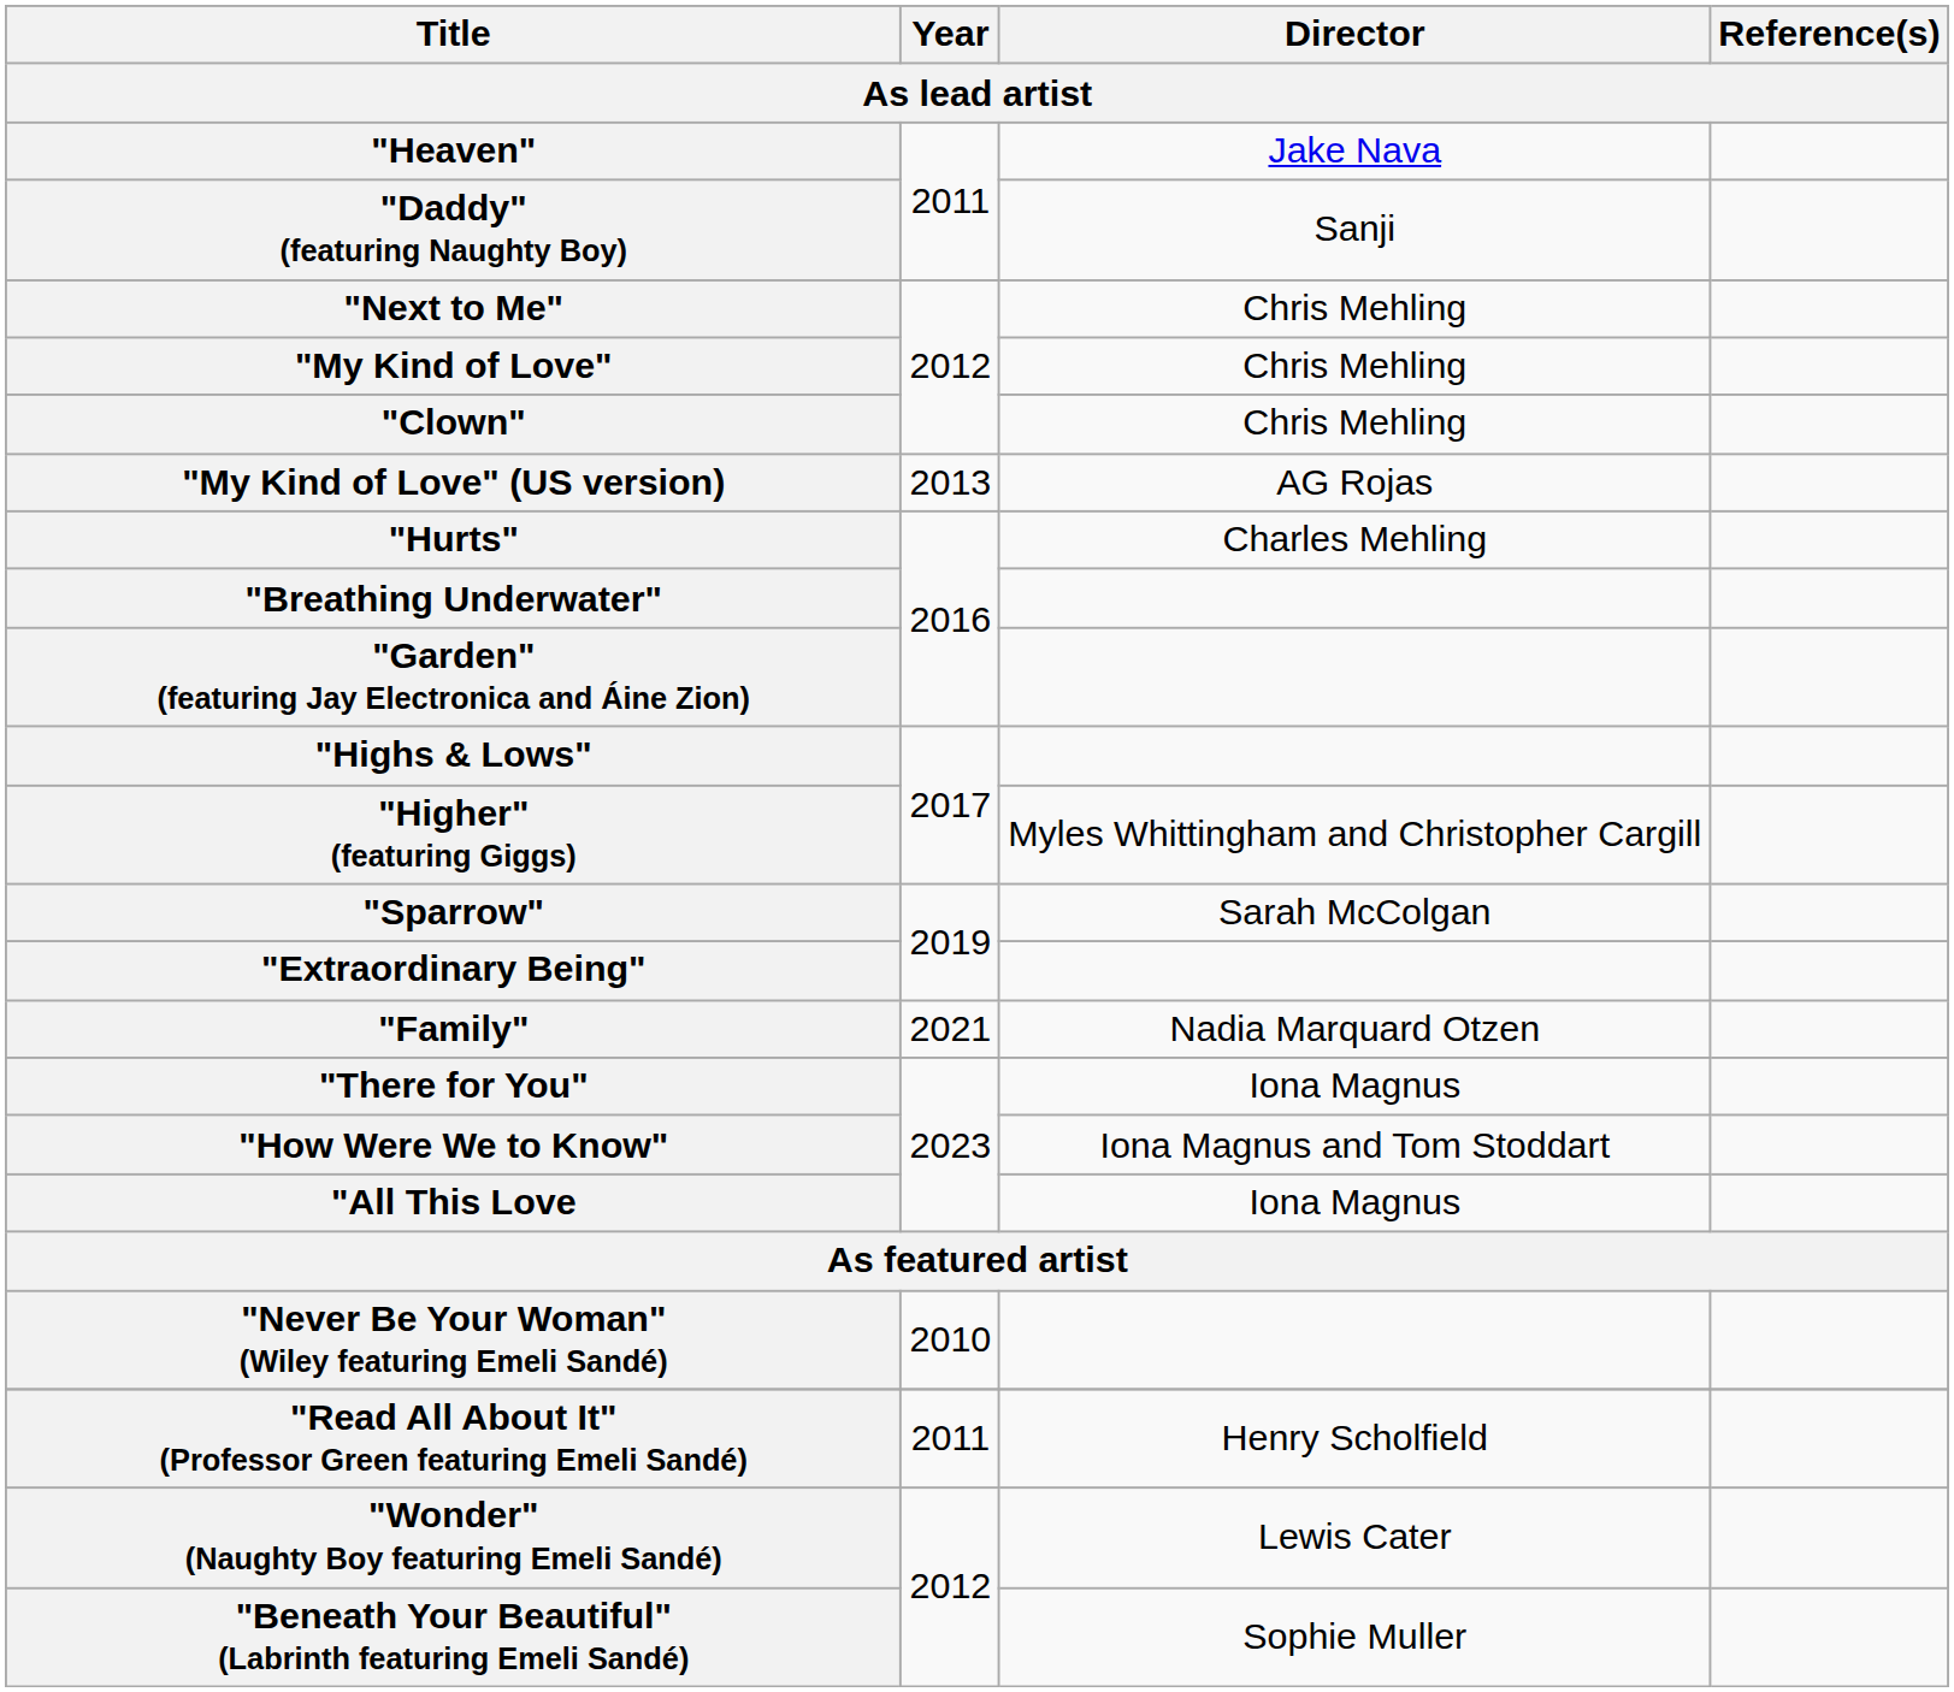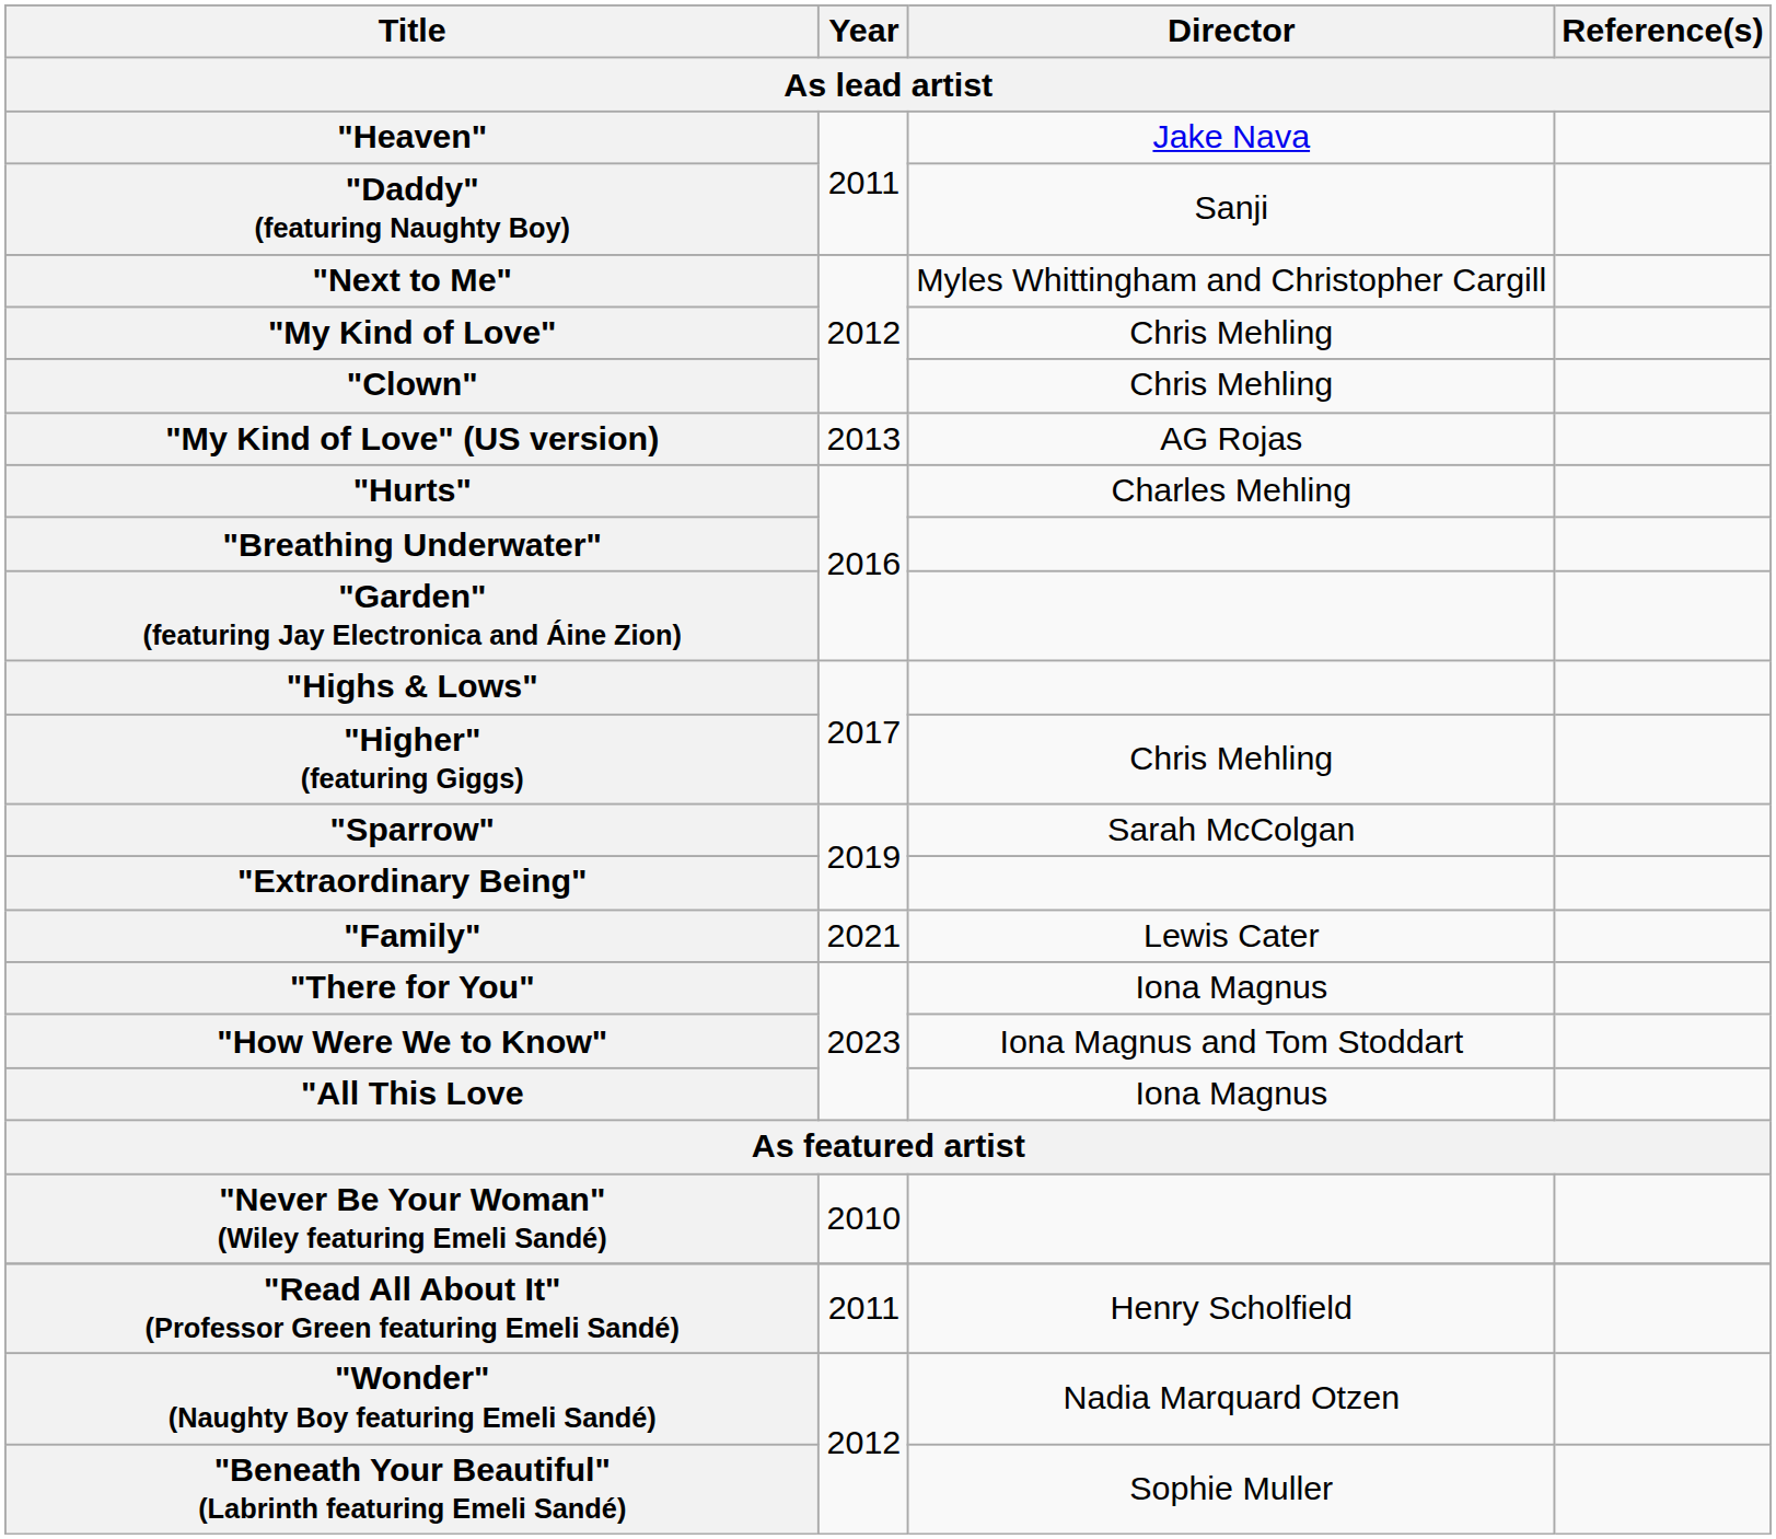 <table class="wikitable plainrowheaders" style="text-align:center;">
 <tr>
 <th scope="col" style="width:24em;">Title</th>
 <th scope="col" style="width:1em;">Year</th>
 <th scope="col">Director</th>
 <th scope="col">Reference(s)</th>
 </tr>
 <tr>
 <th scope="col" colspan="4">As lead artist</th>
 </tr>
 <tr>
 <th scope="row">"Heaven"</th>
 <td rowspan="2">2011</td>
 <td><a href='#'>Jake Nava</a></td>
 <td></td>
 </tr>
 <tr>
 <th scope="row">"Daddy"<br><small>(featuring Naughty Boy)</small></th>
 <td>Sanji</td>
 <td></td>
 </tr>
 <tr>
 <th scope="row">"Next to Me"</th>
 <td rowspan="3">2012</td>
-<td>Chris Mehling</td>
+<td>Myles Whittingham and Christopher Cargill</td>
 <td></td>
 </tr>
 <tr>
 <th scope="row">"My Kind of Love"</th>
 <td>Chris Mehling</td>
 <td></td>
 </tr>
 <tr>
 <th scope="row">"Clown"</th>
 <td>Chris Mehling</td>
 <td></td>
 </tr>
 <tr>
 <th scope="row">"My Kind of Love" (US version)</th>
 <td>2013</td>
 <td>AG Rojas</td>
 <td></td>
 </tr>
 <tr>
 <th scope="row">"Hurts"</th>
 <td rowspan="3">2016</td>
 <td>Charles Mehling</td>
 <td></td>
 </tr>
 <tr>
 <th scope="row">"Breathing Underwater"</th>
 <td></td>
 <td></td>
 </tr>
 <tr>
 <th scope="row">"Garden"<br><small>(featuring Jay Electronica and Áine Zion)</small></th>
 <td></td>
 <td></td>
 </tr>
 <tr>
 <th scope="row">"Highs & Lows"</th>
 <td rowspan="2">2017</td>
 <td></td>
 <td></td>
 </tr>
 <tr>
 <th scope="row">"Higher"<br><small>(featuring Giggs)</small></th>
-<td>Myles Whittingham and Christopher Cargill</td>
+<td>Chris Mehling</td>
 <td></td>
 </tr>
 <tr>
 <th scope="row">"Sparrow"</th>
 <td rowspan="2">2019</td>
 <td>Sarah McColgan</td>
 <td></td>
 </tr>
 <tr>
 <th scope="row">"Extraordinary Being"</th>
 <td></td>
 <td></td>
 </tr>
 <tr>
 <th scope="row">"Family"</th>
 <td>2021</td>
-<td>Nadia Marquard Otzen</td>
+<td>Lewis Cater</td>
 <td></td>
 </tr>
 <tr>
 <th scope="row">"There for You"</th>
 <td rowspan=3>2023</td>
 <td>Iona Magnus</td>
 <td></td>
 </tr>
 <tr>
 <th scope="row">"How Were We to Know"</th>
 <td>Iona Magnus and Tom Stoddart</td>
 <td></td>
 </tr>
 <tr>
 <th scope="row">"All This Love</th>
 <td>Iona Magnus</td>
 <td></td>
 </tr>
 <tr>
 <th scope="col" colspan="4">As featured artist</th>
 </tr>
 <tr>
 <th scope="row">"Never Be Your Woman"<br><small>(Wiley featuring Emeli Sandé)</small></th>
 <td>2010</td>
 <td></td>
 <td></td>
 </tr>
 <tr>
 </tr>
 <tr>
 <th scope="row">"Read All About It"<br><small>(Professor Green featuring Emeli Sandé)</small></th>
 <td>2011</td>
 <td>Henry Scholfield</td>
 <td></td>
 </tr>
 <tr>
 <th scope="row">"Wonder"<br><small>(Naughty Boy featuring Emeli Sandé)</small></th>
 <td rowspan="2">2012</td>
-<td>Lewis Cater</td>
+<td>Nadia Marquard Otzen</td>
 <td></td>
 </tr>
 <tr>
 <th scope="row">"Beneath Your Beautiful"<br><small>(Labrinth featuring Emeli Sandé)</small></th>
 <td>Sophie Muller</td>
 <td></td>
 </tr>
 </table>
